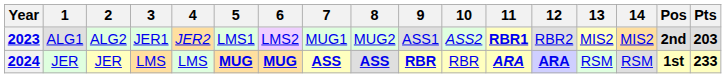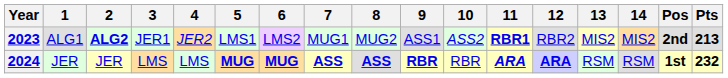 <table class="wikitable" style="text-align:center;">
 <tr>
 <th>Year</th>
 <th>1</th>
 <th>2</th>
 <th>3</th>
 <th>4</th>
 <th>5</th>
 <th>6</th>
 <th>7</th>
 <th>8</th>
 <th>9</th>
 <th>10</th>
 <th>11</th>
 <th>12</th>
 <th>13</th>
 <th>14</th>
 <th>Pos</th>
 <th>Pts</th>
 </tr>
 <tr>
 <th><a href='#'>2023</a></th>
 <td style="background:#DFDFDF;"><a href='#'>ALG1</a><br></td>
-<td style="background:#DFFFDF;"><a href='#'>ALG2</a><br></td>
+<td style="background:#DFFFDF;"><strong><a href='#'>ALG2</a><br></strong></td>
 <td style="background:#DFFFDF;"><a href='#'>JER1</a><br></td>
 <td style="background:#FFDF9F;"><em><a href='#'>JER2</a></em><br></td>
 <td style="background:#DFFFDF;"><a href='#'>LMS1</a><br></td>
 <td style="background:#EFCFFF;"><a href='#'>LMS2</a><br></td>
 <td style="background:#DFFFDF;"><a href='#'>MUG1</a><br></td>
 <td style="background:#DFFFDF;"><a href='#'>MUG2</a><br></td>
 <td style="background:#DFDFDF;"><a href='#'>ASS1</a><br></td>
 <td style="background:#DFFFDF;"><em><a href='#'>ASS2</a></em><br></td>
 <td style="background:#FFFFBF;"><strong><a href='#'>RBR1</a><br></strong></td>
 <td style="background:#DFDFDF;"><a href='#'>RBR2</a><br></td>
 <td style="background:#FFFFBF;"><a href='#'>MIS2</a><br></td>
 <td style="background:#FFDF9F;"><a href='#'>MIS2</a><br></td>
 <th style="background:#DFDFDF;">2nd</th>
-<th style="background:#DFDFDF;">203</th>
+<th style="background:#DFDFDF;">213</th>
 </tr>
 <tr>
 <th><a href='#'>2024</a></th>
 <td style="background:#DFFFDF;"><a href='#'>JER</a><br></td>
 <td style="background:#FFFFBF;"><a href='#'>JER</a><br></td>
 <td style="background:#FFDF9F;"><a href='#'>LMS</a><br></td>
 <td style="background:#DFFFDF;"><a href='#'>LMS</a><br></td>
 <td style="background:#FFDF9F;"><strong><a href='#'>MUG</a></strong><br></td>
 <td style="background:#FFDF9F;"><strong><a href='#'>MUG</a></strong><br></td>
 <td style="background:#FFFFBF;"><strong><a href='#'>ASS</a></strong><br></td>
 <td style="background:#DFDFDF;"><strong><a href='#'>ASS</a></strong><br></td>
 <td style="background:#FFFFBF;"><strong><a href='#'>RBR</a><br></strong></td>
 <td style="background:#FFFFBF;"><a href='#'>RBR</a><br></td>
 <td style="background:#FFFFBF;"><strong><em><a href='#'>ARA</a></em></strong><br></td>
 <td style="background:#CFCFFF;"><strong><a href='#'>ARA</a></strong><br></td>
 <td style="background:#DFFFDF;"><a href='#'>RSM</a><br></td>
 <td style="background:#DFDFDF;"><a href='#'>RSM</a><br></td>
 <th style="background:#FFFFBF;">1st</th>
-<th style="background:#FFFFBF;">233</th>
+<th style="background:#FFFFBF;">232</th>
 </tr>
 </table>
